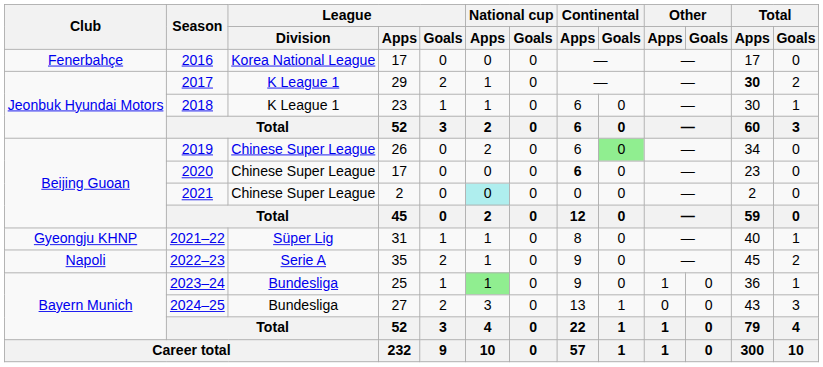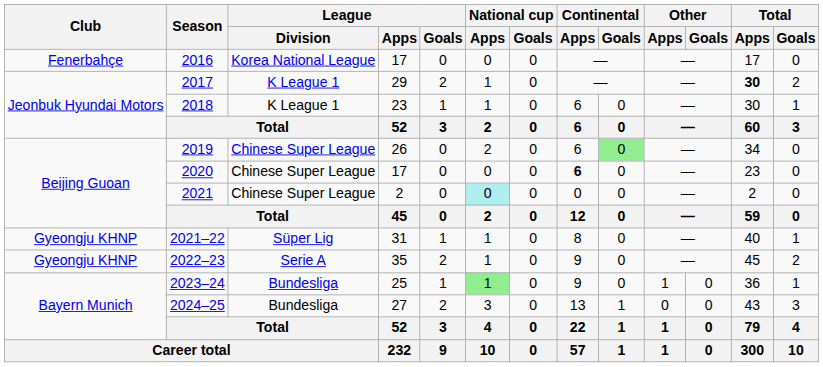 <table class="wikitable" style="text-align:center">
 <tr>
 <th rowspan="2">Club</th>
 <th rowspan="2">Season</th>
 <th colspan="3">League</th>
 <th colspan="2">National cup</th>
 <th colspan="2">Continental</th>
 <th colspan="2">Other</th>
 <th colspan="2">Total</th>
 </tr>
 <tr>
 <th>Division</th>
 <th>Apps</th>
 <th>Goals</th>
 <th>Apps</th>
 <th>Goals</th>
 <th>Apps</th>
 <th>Goals</th>
 <th>Apps</th>
 <th>Goals</th>
 <th>Apps</th>
 <th>Goals</th>
 </tr>
 <tr>
 <td><a href='#'>Fenerbahçe</a></td>
 <td><a href='#'>2016</a></td>
 <td><a href='#'>Korea National League</a></td>
 <td>17</td>
 <td>0</td>
 <td>0</td>
 <td>0</td>
 <td colspan="2">—</td>
 <td colspan="2">—</td>
 <td>17</td>
 <td>0</td>
 </tr>
 <tr>
 <td rowspan="3"><a href='#'>Jeonbuk Hyundai Motors</a></td>
 <td><a href='#'>2017</a></td>
 <td><a href='#'>K League 1</a></td>
 <td>29</td>
 <td>2</td>
 <td>1</td>
 <td>0</td>
 <td colspan="2">—</td>
 <td colspan="2">—</td>
 <td><strong>30</strong></td>
 <td>2</td>
 </tr>
 <tr>
 <td><a href='#'>2018</a></td>
 <td>K League 1</td>
 <td>23</td>
 <td>1</td>
 <td>1</td>
 <td>0</td>
 <td>6</td>
 <td>0</td>
 <td colspan="2">—</td>
 <td>30</td>
 <td>1</td>
 </tr>
 <tr>
 <th colspan="2">Total</th>
 <th>52</th>
 <th>3</th>
 <th>2</th>
 <th>0</th>
 <th>6</th>
 <th>0</th>
 <th colspan="2">—</th>
 <th>60</th>
 <th>3</th>
 </tr>
 <tr>
 <td rowspan="4"><a href='#'>Beijing Guoan</a></td>
 <td><a href='#'>2019</a></td>
 <td><a href='#'>Chinese Super League</a></td>
 <td>26</td>
 <td>0</td>
 <td>2</td>
 <td>0</td>
 <td>6</td>
 <td style="background: lightgreen;">0</td>
 <td colspan="2">—</td>
 <td>34</td>
 <td>0</td>
 </tr>
 <tr>
 <td><a href='#'>2020</a></td>
 <td>Chinese Super League</td>
 <td>17</td>
 <td>0</td>
 <td>0</td>
 <td>0</td>
 <td><strong>6</strong></td>
 <td>0</td>
 <td colspan="2">—</td>
 <td>23</td>
 <td>0</td>
 </tr>
 <tr>
 <td><a href='#'>2021</a></td>
 <td>Chinese Super League</td>
 <td>2</td>
 <td>0</td>
 <td style="background: paleturquoise;">0</td>
 <td>0</td>
 <td>0</td>
 <td>0</td>
 <td colspan="2">—</td>
 <td>2</td>
 <td>0</td>
 </tr>
 <tr>
 <th colspan="2">Total</th>
 <th>45</th>
 <th>0</th>
 <th>2</th>
 <th>0</th>
 <th>12</th>
 <th>0</th>
 <th colspan="2">—</th>
 <th>59</th>
 <th>0</th>
 </tr>
 <tr>
 <td><a href='#'>Gyeongju KHNP</a></td>
 <td><a href='#'>2021–22</a></td>
 <td><a href='#'>Süper Lig</a></td>
 <td>31</td>
 <td>1</td>
 <td>1</td>
 <td>0</td>
 <td>8</td>
 <td>0</td>
 <td colspan="2">—</td>
 <td>40</td>
 <td>1</td>
 </tr>
 <tr>
-<td><a href='#'>Napoli</a></td>
+<td><a href='#'>Gyeongju KHNP</a></td>
 <td><a href='#'>2022–23</a></td>
 <td><a href='#'>Serie A</a></td>
 <td>35</td>
 <td>2</td>
 <td>1</td>
 <td>0</td>
 <td>9</td>
 <td>0</td>
 <td colspan="2">—</td>
 <td>45</td>
 <td>2</td>
 </tr>
 <tr>
 <td rowspan="3"><a href='#'>Bayern Munich</a></td>
 <td><a href='#'>2023–24</a></td>
 <td><a href='#'>Bundesliga</a></td>
 <td>25</td>
 <td>1</td>
 <td style="background: lightgreen;">1</td>
 <td>0</td>
 <td>9</td>
 <td>0</td>
 <td>1</td>
 <td>0</td>
 <td>36</td>
 <td>1</td>
 </tr>
 <tr>
 <td><a href='#'>2024–25</a></td>
 <td>Bundesliga</td>
 <td>27</td>
 <td>2</td>
 <td>3</td>
 <td>0</td>
 <td>13</td>
 <td>1</td>
 <td>0</td>
 <td>0</td>
 <td>43</td>
 <td>3</td>
 </tr>
 <tr>
 <th colspan="2">Total</th>
 <th>52</th>
 <th>3</th>
 <th>4</th>
 <th>0</th>
 <th>22</th>
 <th>1</th>
 <th>1</th>
 <th>0</th>
 <th>79</th>
 <th>4</th>
 </tr>
 <tr>
 <th colspan="3">Career total</th>
 <th>232</th>
 <th>9</th>
 <th>10</th>
 <th>0</th>
 <th>57</th>
 <th>1</th>
 <th>1</th>
 <th>0</th>
 <th>300</th>
 <th>10</th>
 </tr>
 </table>
